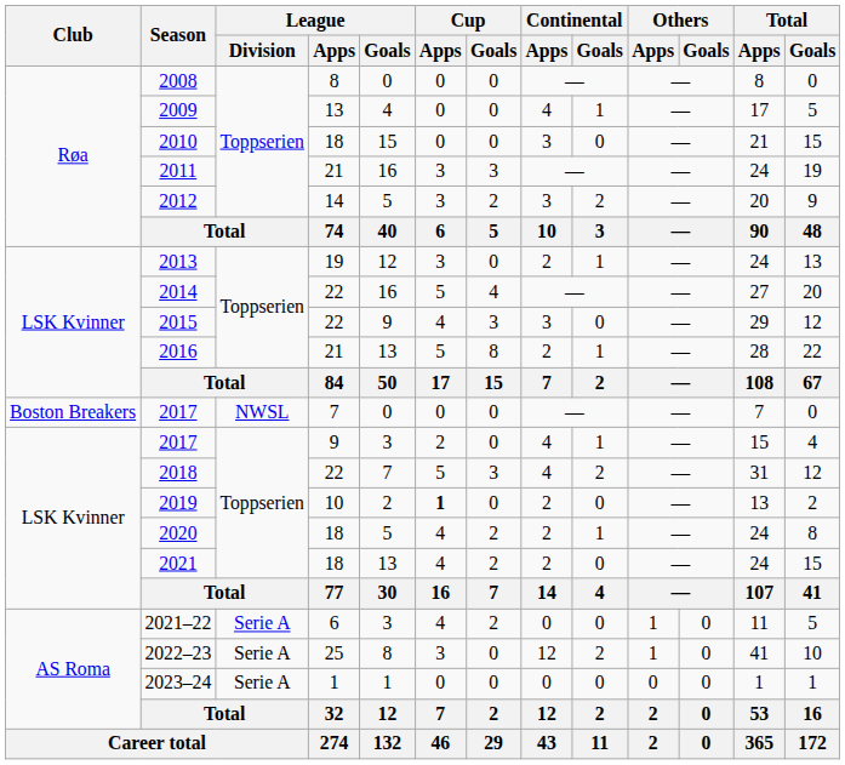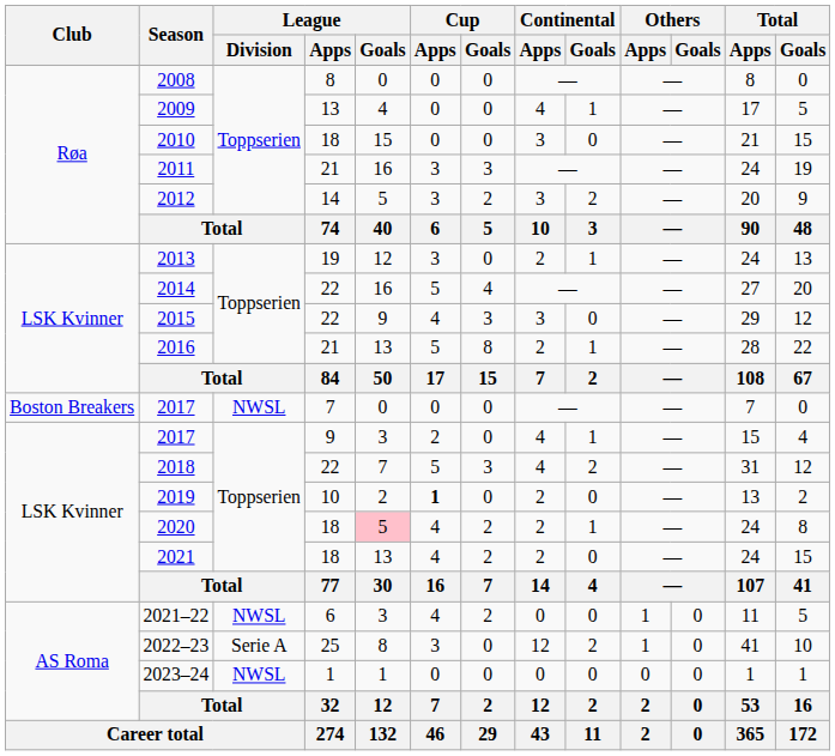 <table class="wikitable" style="text-align:center">
 <tr>
 <th rowspan="2">Club</th>
 <th rowspan="2">Season</th>
 <th colspan="3">League</th>
 <th colspan="2">Cup</th>
 <th colspan="2">Continental</th>
 <th colspan="2">Others</th>
 <th colspan="2">Total</th>
 </tr>
 <tr>
 <th>Division</th>
 <th>Apps</th>
 <th>Goals</th>
 <th>Apps</th>
 <th>Goals</th>
 <th>Apps</th>
 <th>Goals</th>
 <th>Apps</th>
 <th>Goals</th>
 <th>Apps</th>
 <th>Goals</th>
 </tr>
 <tr>
 <td rowspan="6"><a href='#'>Røa</a></td>
 <td><a href='#'>2008</a></td>
 <td rowspan="5"><a href='#'>Toppserien</a></td>
 <td>8</td>
 <td>0</td>
 <td>0</td>
 <td>0</td>
 <td colspan="2">—</td>
 <td colspan="2">—</td>
 <td>8</td>
 <td>0</td>
 </tr>
 <tr>
 <td><a href='#'>2009</a></td>
 <td>13</td>
 <td>4</td>
 <td>0</td>
 <td>0</td>
 <td>4</td>
 <td>1</td>
 <td colspan="2">—</td>
 <td>17</td>
 <td>5</td>
 </tr>
 <tr>
 <td><a href='#'>2010</a></td>
 <td>18</td>
 <td>15</td>
 <td>0</td>
 <td>0</td>
 <td>3</td>
 <td>0</td>
 <td colspan="2">—</td>
 <td>21</td>
 <td>15</td>
 </tr>
 <tr>
 <td><a href='#'>2011</a></td>
 <td>21</td>
 <td>16</td>
 <td>3</td>
 <td>3</td>
 <td colspan="2">—</td>
 <td colspan="2">—</td>
 <td>24</td>
 <td>19</td>
 </tr>
 <tr>
 <td><a href='#'>2012</a></td>
 <td>14</td>
 <td>5</td>
 <td>3</td>
 <td>2</td>
 <td>3</td>
 <td>2</td>
 <td colspan="2">—</td>
 <td>20</td>
 <td>9</td>
 </tr>
 <tr>
 <th colspan="2">Total</th>
 <th>74</th>
 <th>40</th>
 <th>6</th>
 <th>5</th>
 <th>10</th>
 <th>3</th>
 <th colspan="2">—</th>
 <th>90</th>
 <th>48</th>
 </tr>
 <tr>
 <td rowspan="5"><a href='#'>LSK Kvinner</a></td>
 <td><a href='#'>2013</a></td>
 <td rowspan="4">Toppserien</td>
 <td>19</td>
 <td>12</td>
 <td>3</td>
 <td>0</td>
 <td>2</td>
 <td>1</td>
 <td colspan="2">—</td>
 <td>24</td>
 <td>13</td>
 </tr>
 <tr>
 <td><a href='#'>2014</a></td>
 <td>22</td>
 <td>16</td>
 <td>5</td>
 <td>4</td>
 <td colspan="2">—</td>
 <td colspan="2">—</td>
 <td>27</td>
 <td>20</td>
 </tr>
 <tr>
 <td><a href='#'>2015</a></td>
 <td>22</td>
 <td>9</td>
 <td>4</td>
 <td>3</td>
 <td>3</td>
 <td>0</td>
 <td colspan="2">—</td>
 <td>29</td>
 <td>12</td>
 </tr>
 <tr>
 <td><a href='#'>2016</a></td>
 <td>21</td>
 <td>13</td>
 <td>5</td>
 <td>8</td>
 <td>2</td>
 <td>1</td>
 <td colspan="2">—</td>
 <td>28</td>
 <td>22</td>
 </tr>
 <tr>
 <th colspan="2">Total</th>
 <th>84</th>
 <th>50</th>
 <th>17</th>
 <th>15</th>
 <th>7</th>
 <th>2</th>
 <th colspan="2">—</th>
 <th>108</th>
 <th>67</th>
 </tr>
 <tr>
 <td><a href='#'>Boston Breakers</a></td>
 <td><a href='#'>2017</a></td>
 <td><a href='#'>NWSL</a></td>
 <td>7</td>
 <td>0</td>
 <td>0</td>
 <td>0</td>
 <td colspan="2">—</td>
 <td colspan="2">—</td>
 <td>7</td>
 <td>0</td>
 </tr>
 <tr>
 <td rowspan="6">LSK Kvinner</td>
 <td><a href='#'>2017</a></td>
 <td rowspan="5">Toppserien</td>
 <td>9</td>
 <td>3</td>
 <td>2</td>
 <td>0</td>
 <td>4</td>
 <td>1</td>
 <td colspan="2">—</td>
 <td>15</td>
 <td>4</td>
 </tr>
 <tr>
 <td><a href='#'>2018</a></td>
 <td>22</td>
 <td>7</td>
 <td>5</td>
 <td>3</td>
 <td>4</td>
 <td>2</td>
 <td colspan="2">—</td>
 <td>31</td>
 <td>12</td>
 </tr>
 <tr>
 <td><a href='#'>2019</a></td>
 <td>10</td>
 <td>2</td>
 <td><strong>1</strong></td>
 <td>0</td>
 <td>2</td>
 <td>0</td>
 <td colspan="2">—</td>
 <td>13</td>
 <td>2</td>
 </tr>
 <tr>
 <td><a href='#'>2020</a></td>
 <td>18</td>
-<td>5</td>
+<td style="background: pink;">5</td>
 <td>4</td>
 <td>2</td>
 <td>2</td>
 <td>1</td>
 <td colspan="2">—</td>
 <td>24</td>
 <td>8</td>
 </tr>
 <tr>
 <td><a href='#'>2021</a></td>
 <td>18</td>
 <td>13</td>
 <td>4</td>
 <td>2</td>
 <td>2</td>
 <td>0</td>
 <td colspan="2">—</td>
 <td>24</td>
 <td>15</td>
 </tr>
 <tr>
 <th colspan="2">Total</th>
 <th>77</th>
 <th>30</th>
 <th>16</th>
 <th>7</th>
 <th>14</th>
 <th>4</th>
 <th colspan="2">—</th>
 <th>107</th>
 <th>41</th>
 </tr>
 <tr>
 <td rowspan="4"><a href='#'>AS Roma</a></td>
 <td>2021–22</td>
-<td><a href='#'>Serie A</a></td>
+<td><a href='#'>NWSL</a></td>
 <td>6</td>
 <td>3</td>
 <td>4</td>
 <td>2</td>
 <td>0</td>
 <td>0</td>
 <td>1</td>
 <td>0</td>
 <td>11</td>
 <td>5</td>
 </tr>
 <tr>
 <td>2022–23</td>
 <td>Serie A</td>
 <td>25</td>
 <td>8</td>
 <td>3</td>
 <td>0</td>
 <td>12</td>
 <td>2</td>
 <td>1</td>
 <td>0</td>
 <td>41</td>
 <td>10</td>
 </tr>
 <tr>
 <td>2023–24</td>
-<td>Serie A</td>
+<td><a href='#'>NWSL</a></td>
 <td>1</td>
 <td>1</td>
 <td>0</td>
 <td>0</td>
 <td>0</td>
 <td>0</td>
 <td>0</td>
 <td>0</td>
 <td>1</td>
 <td>1</td>
 </tr>
 <tr>
 <th colspan="2">Total</th>
 <th>32</th>
 <th>12</th>
 <th>7</th>
 <th>2</th>
 <th>12</th>
 <th>2</th>
 <th>2</th>
 <th>0</th>
 <th>53</th>
 <th>16</th>
 </tr>
 <tr>
 <th colspan="3">Career total</th>
 <th>274</th>
 <th>132</th>
 <th>46</th>
 <th>29</th>
 <th>43</th>
 <th>11</th>
 <th>2</th>
 <th>0</th>
 <th>365</th>
 <th>172</th>
 </tr>
 </table>
